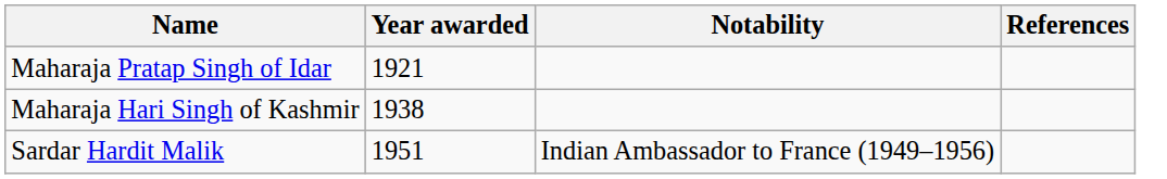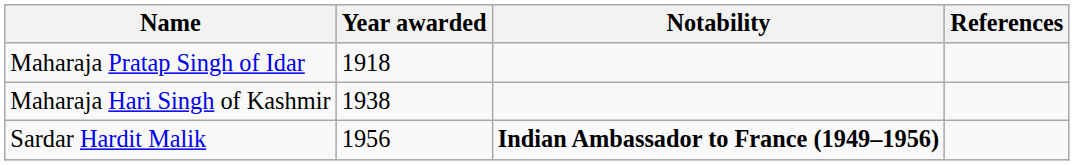 <table class="wikitable sortable">
 <tr>
 <th>Name</th>
 <th>Year awarded</th>
 <th>Notability</th>
 <th>References</th>
 </tr>
 <tr>
 <td>Maharaja <a href='#'>Pratap Singh of Idar</a></td>
-<td>1921</td>
+<td>1918</td>
 <td></td>
 <td></td>
 </tr>
 <tr>
 <td>Maharaja <a href='#'>Hari Singh</a> of Kashmir</td>
 <td>1938</td>
 <td></td>
 <td></td>
 </tr>
 <tr>
 <td>Sardar <a href='#'>Hardit Malik</a></td>
-<td>1951</td>
-<td>Indian Ambassador to France (1949–1956)</td>
+<td>1956</td>
+<td><strong>Indian Ambassador to France (1949–1956)</strong></td>
 <td></td>
 </tr>
 </table>
